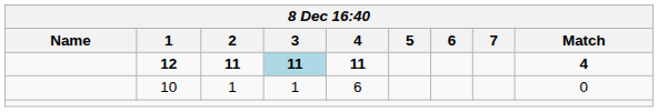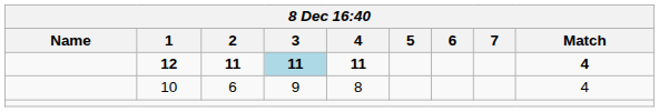 <table class=wikitable style="text-align:center; width: 55%">
 <tr>
 <th colspan=17><em>8 Dec 16:40</em></th>
 </tr>
 <tr>
 <th>Name</th>
 <th>1</th>
 <th>2</th>
 <th>3</th>
 <th>4</th>
 <th>5</th>
 <th>6</th>
 <th>7</th>
 <th>Match</th>
 </tr>
 <tr>
 <td style="text-align:left;"><strong></strong></td>
 <td><strong>12</strong></td>
 <td><strong>11</strong></td>
 <td style="background: lightblue;"><strong>11</strong></td>
 <td><strong>11</strong></td>
 <td></td>
 <td></td>
 <td></td>
 <td><strong>4</strong></td>
 </tr>
 <tr>
 <td style="text-align:left;"></td>
 <td>10</td>
-<td>1</td>
-<td>1</td>
 <td>6</td>
+<td>9</td>
+<td>8</td>
 <td></td>
 <td></td>
 <td></td>
-<td>0</td>
+<td>4</td>
 </tr>
 <tr>
 <td colspan=17></td>
 </tr>
 </table>
